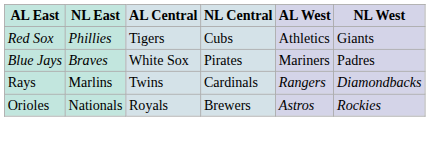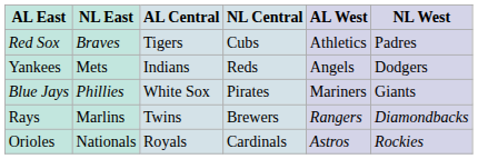 <table class="wikitable">
 <tr>
 <th style="background:#c2e6de;">AL East</th>
 <th style="background:#c2e6de;">NL East</th>
 <th style="background:#d4e2e8;">AL Central</th>
 <th style="background:#d4e2e8;">NL Central</th>
 <th style="background:#d4d4e8;">AL West</th>
 <th style="background:#d4d4e8;">NL West</th>
 </tr>
 <tr>
 <td style="background:#c2e6de;"><em>Red Sox</em></td>
-<td style="background:#c2e6de;"><em>Phillies</em></td>
+<td style="background:#c2e6de;"><em>Braves</em></td>
 <td style="background:#d4e2e8;">Tigers</td>
 <td style="background:#d4e2e8;">Cubs</td>
 <td style="background:#d4d4e8;">Athletics</td>
-<td style="background:#d4d4e8;">Giants</td>
+<td style="background:#d4d4e8;">Padres</td>
+</tr>
+<tr>
+<td style="background:#c2e6de;">Yankees</td>
+<td style="background:#c2e6de;">Mets</td>
+<td style="background:#d4e2e8;">Indians</td>
+<td style="background:#d4e2e8;">Reds</td>
+<td style="background:#d4d4e8;">Angels</td>
+<td style="background:#d4d4e8;">Dodgers</td>
 </tr>
 <tr>
 <td style="background:#c2e6de;"><em>Blue Jays</em></td>
-<td style="background:#c2e6de;"><em>Braves</em></td>
+<td style="background:#c2e6de;"><em>Phillies</em></td>
 <td style="background:#d4e2e8;">White Sox</td>
 <td style="background:#d4e2e8;">Pirates</td>
 <td style="background:#d4d4e8;">Mariners</td>
-<td style="background:#d4d4e8;">Padres</td>
+<td style="background:#d4d4e8;">Giants</td>
 </tr>
 <tr>
 <td style="background:#c2e6de;">Rays</td>
 <td style="background:#c2e6de;">Marlins</td>
 <td style="background:#d4e2e8;">Twins</td>
-<td style="background:#d4e2e8;">Cardinals</td>
+<td style="background:#d4e2e8;">Brewers</td>
 <td style="background:#d4d4e8;"><em>Rangers</em></td>
 <td style="background:#d4d4e8;"><em>Diamondbacks</em></td>
 </tr>
 <tr>
 <td style="background:#c2e6de;">Orioles</td>
 <td style="background:#c2e6de;">Nationals</td>
 <td style="background:#d4e2e8;">Royals</td>
-<td style="background:#d4e2e8;">Brewers</td>
+<td style="background:#d4e2e8;">Cardinals</td>
 <td style="background:#d4d4e8;"><em>Astros</em></td>
 <td style="background:#d4d4e8;"><em>Rockies</em></td>
 </tr>
 </table>
